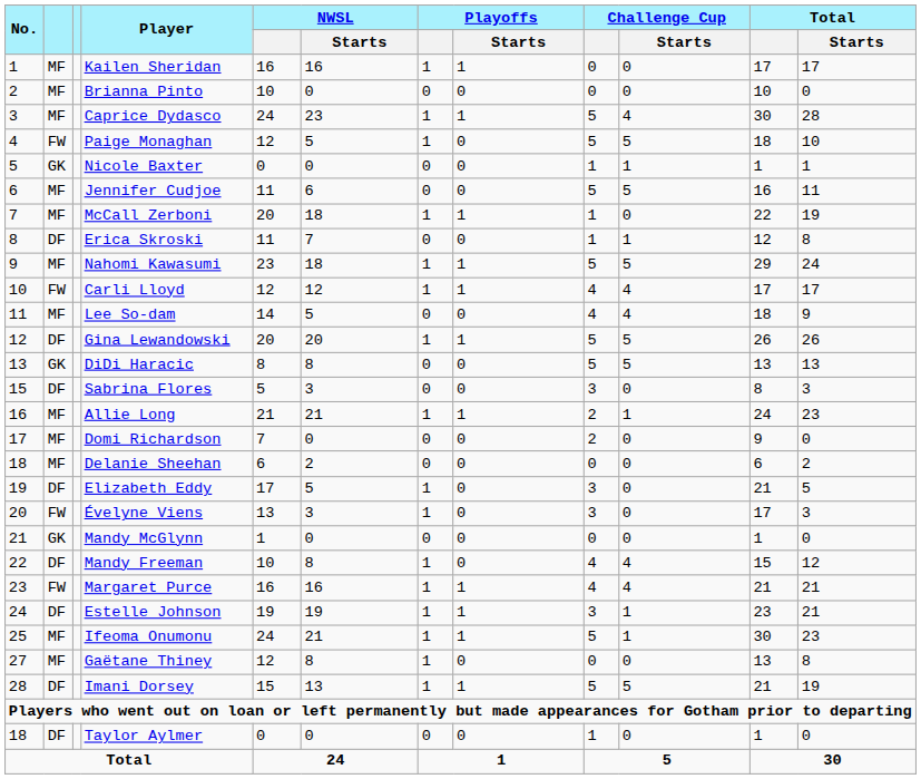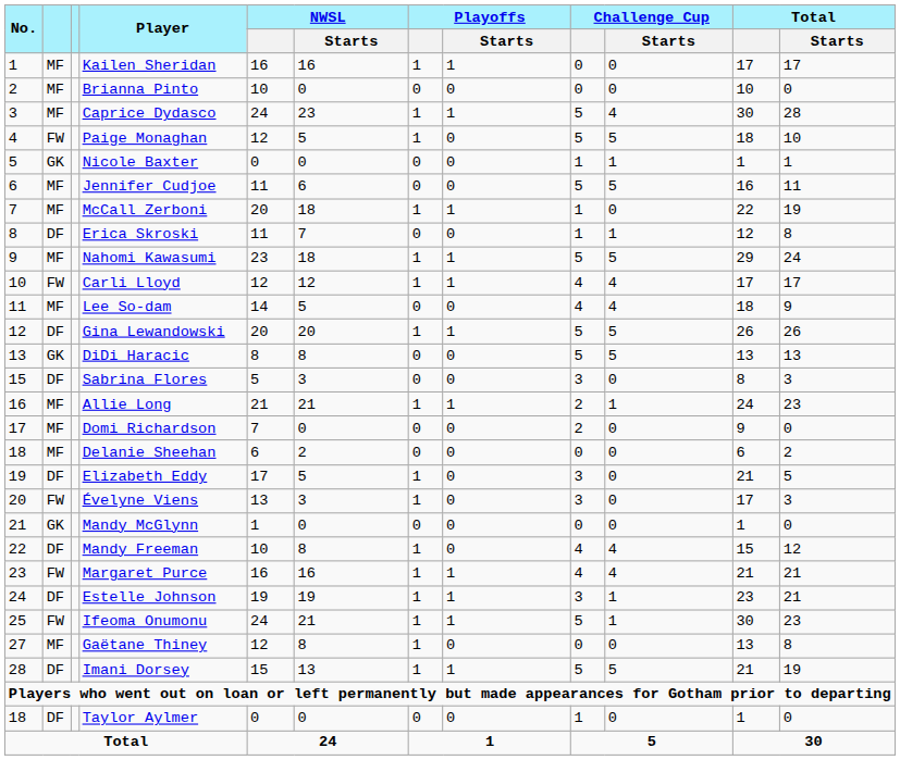 <table class="wikitable sortable">
 <tr>
 <th rowspan="2" style="background:#A9F1FD; color:#000000;">No.</th>
 <th rowspan="2" style="background:#A9F1FD; color:#000000;"></th>
 <th rowspan="2" style="background:#A9F1FD; color:#000000;"></th>
 <th rowspan="2" style="background:#A9F1FD; color:#000000;">Player</th>
 <th colspan="2" width=120 style="background:#A9F1FD; color:#000000;"><a href='#'>NWSL</a></th>
 <th colspan="2" width=120 style="background:#A9F1FD; color:#000000;"><a href='#'>Playoffs</a></th>
 <th colspan="2" width=120 style="background:#A9F1FD; color:#000000;"><a href='#'>Challenge Cup</a></th>
 <th colspan="2" width=120 style="background:#A9F1FD; color:#000000;">Total</th>
 </tr>
 <tr>
 <th></th>
 <th>Starts</th>
 <th></th>
 <th>Starts</th>
 <th></th>
 <th>Starts</th>
 <th></th>
 <th>Starts</th>
 </tr>
 <tr>
 <td>1</td>
 <td>MF</td>
 <td></td>
 <td><a href='#'>Kailen Sheridan</a></td>
 <td>16</td>
 <td>16</td>
 <td>1</td>
 <td>1</td>
 <td>0</td>
 <td>0</td>
 <td>17</td>
 <td>17</td>
 </tr>
 <tr>
 <td>2</td>
 <td>MF</td>
 <td></td>
 <td><a href='#'>Brianna Pinto</a></td>
 <td>10</td>
 <td>0</td>
 <td>0</td>
 <td>0</td>
 <td>0</td>
 <td>0</td>
 <td>10</td>
 <td>0</td>
 </tr>
 <tr>
 <td>3</td>
 <td>MF</td>
 <td></td>
 <td><a href='#'>Caprice Dydasco</a></td>
 <td>24</td>
 <td>23</td>
 <td>1</td>
 <td>1</td>
 <td>5</td>
 <td>4</td>
 <td>30</td>
 <td>28</td>
 </tr>
 <tr>
 <td>4</td>
 <td>FW</td>
 <td></td>
 <td><a href='#'>Paige Monaghan</a></td>
 <td>12</td>
 <td>5</td>
 <td>1</td>
 <td>0</td>
 <td>5</td>
 <td>5</td>
 <td>18</td>
 <td>10</td>
 </tr>
 <tr>
 <td>5</td>
 <td>GK</td>
 <td></td>
 <td><a href='#'>Nicole Baxter</a></td>
 <td>0</td>
 <td>0</td>
 <td>0</td>
 <td>0</td>
 <td>1</td>
 <td>1</td>
 <td>1</td>
 <td>1</td>
 </tr>
 <tr>
 <td>6</td>
 <td>MF</td>
 <td></td>
 <td><a href='#'>Jennifer Cudjoe</a></td>
 <td>11</td>
 <td>6</td>
 <td>0</td>
 <td>0</td>
 <td>5</td>
 <td>5</td>
 <td>16</td>
 <td>11</td>
 </tr>
 <tr>
 <td>7</td>
 <td>MF</td>
 <td></td>
 <td><a href='#'>McCall Zerboni</a></td>
 <td>20</td>
 <td>18</td>
 <td>1</td>
 <td>1</td>
 <td>1</td>
 <td>0</td>
 <td>22</td>
 <td>19</td>
 </tr>
 <tr>
 <td>8</td>
 <td>DF</td>
 <td></td>
 <td><a href='#'>Erica Skroski</a></td>
 <td>11</td>
 <td>7</td>
 <td>0</td>
 <td>0</td>
 <td>1</td>
 <td>1</td>
 <td>12</td>
 <td>8</td>
 </tr>
 <tr>
 <td>9</td>
 <td>MF</td>
 <td></td>
 <td><a href='#'>Nahomi Kawasumi</a></td>
 <td>23</td>
 <td>18</td>
 <td>1</td>
 <td>1</td>
 <td>5</td>
 <td>5</td>
 <td>29</td>
 <td>24</td>
 </tr>
 <tr>
 <td>10</td>
 <td>FW</td>
 <td></td>
 <td><a href='#'>Carli Lloyd</a></td>
 <td>12</td>
 <td>12</td>
 <td>1</td>
 <td>1</td>
 <td>4</td>
 <td>4</td>
 <td>17</td>
 <td>17</td>
 </tr>
 <tr>
 <td>11</td>
 <td>MF</td>
 <td></td>
 <td><a href='#'>Lee So-dam</a></td>
 <td>14</td>
 <td>5</td>
 <td>0</td>
 <td>0</td>
 <td>4</td>
 <td>4</td>
 <td>18</td>
 <td>9</td>
 </tr>
 <tr>
 <td>12</td>
 <td>DF</td>
 <td></td>
 <td><a href='#'>Gina Lewandowski</a></td>
 <td>20</td>
 <td>20</td>
 <td>1</td>
 <td>1</td>
 <td>5</td>
 <td>5</td>
 <td>26</td>
 <td>26</td>
 </tr>
 <tr>
 <td>13</td>
 <td>GK</td>
 <td></td>
 <td><a href='#'>DiDi Haracic</a></td>
 <td>8</td>
 <td>8</td>
 <td>0</td>
 <td>0</td>
 <td>5</td>
 <td>5</td>
 <td>13</td>
 <td>13</td>
 </tr>
 <tr>
 <td>15</td>
 <td>DF</td>
 <td></td>
 <td><a href='#'>Sabrina Flores</a></td>
 <td>5</td>
 <td>3</td>
 <td>0</td>
 <td>0</td>
 <td>3</td>
 <td>0</td>
 <td>8</td>
 <td>3</td>
 </tr>
 <tr>
 <td>16</td>
 <td>MF</td>
 <td></td>
 <td><a href='#'>Allie Long</a></td>
 <td>21</td>
 <td>21</td>
 <td>1</td>
 <td>1</td>
 <td>2</td>
 <td>1</td>
 <td>24</td>
 <td>23</td>
 </tr>
 <tr>
 <td>17</td>
 <td>MF</td>
 <td></td>
 <td><a href='#'>Domi Richardson</a></td>
 <td>7</td>
 <td>0</td>
 <td>0</td>
 <td>0</td>
 <td>2</td>
 <td>0</td>
 <td>9</td>
 <td>0</td>
 </tr>
 <tr>
 <td>18</td>
 <td>MF</td>
 <td></td>
 <td><a href='#'>Delanie Sheehan</a></td>
 <td>6</td>
 <td>2</td>
 <td>0</td>
 <td>0</td>
 <td>0</td>
 <td>0</td>
 <td>6</td>
 <td>2</td>
 </tr>
 <tr>
 <td>19</td>
 <td>DF</td>
 <td></td>
 <td><a href='#'>Elizabeth Eddy</a></td>
 <td>17</td>
 <td>5</td>
 <td>1</td>
 <td>0</td>
 <td>3</td>
 <td>0</td>
 <td>21</td>
 <td>5</td>
 </tr>
 <tr>
 <td>20</td>
 <td>FW</td>
 <td></td>
 <td><a href='#'>Évelyne Viens</a></td>
 <td>13</td>
 <td>3</td>
 <td>1</td>
 <td>0</td>
 <td>3</td>
 <td>0</td>
 <td>17</td>
 <td>3</td>
 </tr>
 <tr>
 <td>21</td>
 <td>GK</td>
 <td></td>
 <td><a href='#'>Mandy McGlynn</a></td>
 <td>1</td>
 <td>0</td>
 <td>0</td>
 <td>0</td>
 <td>0</td>
 <td>0</td>
 <td>1</td>
 <td>0</td>
 </tr>
 <tr>
 <td>22</td>
 <td>DF</td>
 <td></td>
 <td><a href='#'>Mandy Freeman</a></td>
 <td>10</td>
 <td>8</td>
 <td>1</td>
 <td>0</td>
 <td>4</td>
 <td>4</td>
 <td>15</td>
 <td>12</td>
 </tr>
 <tr>
 <td>23</td>
 <td>FW</td>
 <td></td>
 <td><a href='#'>Margaret Purce</a></td>
 <td>16</td>
 <td>16</td>
 <td>1</td>
 <td>1</td>
 <td>4</td>
 <td>4</td>
 <td>21</td>
 <td>21</td>
 </tr>
 <tr>
 <td>24</td>
 <td>DF</td>
 <td></td>
 <td><a href='#'>Estelle Johnson</a></td>
 <td>19</td>
 <td>19</td>
 <td>1</td>
 <td>1</td>
 <td>3</td>
 <td>1</td>
 <td>23</td>
 <td>21</td>
 </tr>
 <tr>
 <td>25</td>
-<td>MF</td>
+<td>FW</td>
 <td></td>
 <td><a href='#'>Ifeoma Onumonu</a></td>
 <td>24</td>
 <td>21</td>
 <td>1</td>
 <td>1</td>
 <td>5</td>
 <td>1</td>
 <td>30</td>
 <td>23</td>
 </tr>
 <tr>
 <td>27</td>
 <td>MF</td>
 <td></td>
 <td><a href='#'>Gaëtane Thiney</a></td>
 <td>12</td>
 <td>8</td>
 <td>1</td>
 <td>0</td>
 <td>0</td>
 <td>0</td>
 <td>13</td>
 <td>8</td>
 </tr>
 <tr>
 <td>28</td>
 <td>DF</td>
 <td></td>
 <td><a href='#'>Imani Dorsey</a></td>
 <td>15</td>
 <td>13</td>
 <td>1</td>
 <td>1</td>
 <td>5</td>
 <td>5</td>
 <td>21</td>
 <td>19</td>
 </tr>
 <tr>
 <td colspan="12" style="text-align:center;"><strong>Players who went out on loan or left permanently but made appearances for Gotham prior to departing</strong></td>
 </tr>
 <tr>
 <td>18</td>
 <td>DF</td>
 <td></td>
 <td><a href='#'>Taylor Aylmer</a></td>
 <td>0</td>
 <td>0</td>
 <td>0</td>
 <td>0</td>
 <td>1</td>
 <td>0</td>
 <td>1</td>
 <td>0</td>
 </tr>
 <tr>
 <td colspan="4" style="text-align:center;"><strong>Total</strong></td>
 <td colspan="2" style="text-align:center;"><strong>24</strong></td>
 <td colspan="2" style="text-align:center;"><strong>1</strong></td>
 <td colspan="2" style="text-align:center;"><strong>5</strong></td>
 <td colspan="2" style="text-align:center;"><strong>30</strong></td>
 </tr>
 </table>
